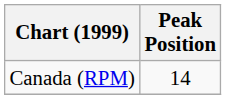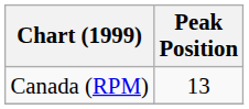 <table class="wikitable sortable">
 <tr>
 <th>Chart (1999)</th>
 <th>Peak<br>Position</th>
 </tr>
 <tr>
 <td>Canada (<a href='#'>RPM</a>)</td>
-<td align=center>14</td>
+<td align=center>13</td>
 </tr>
 <tr>
 </tr>
 </table>
